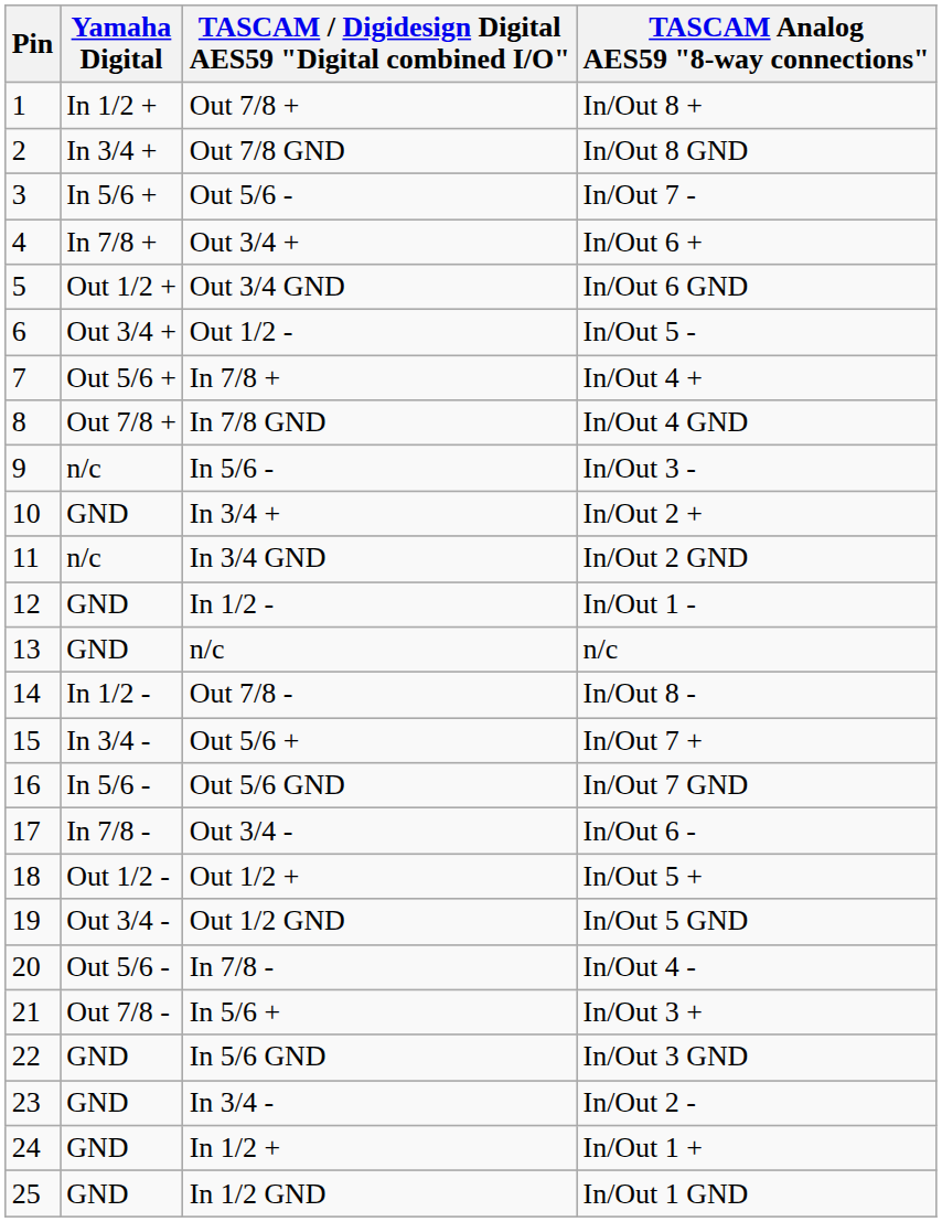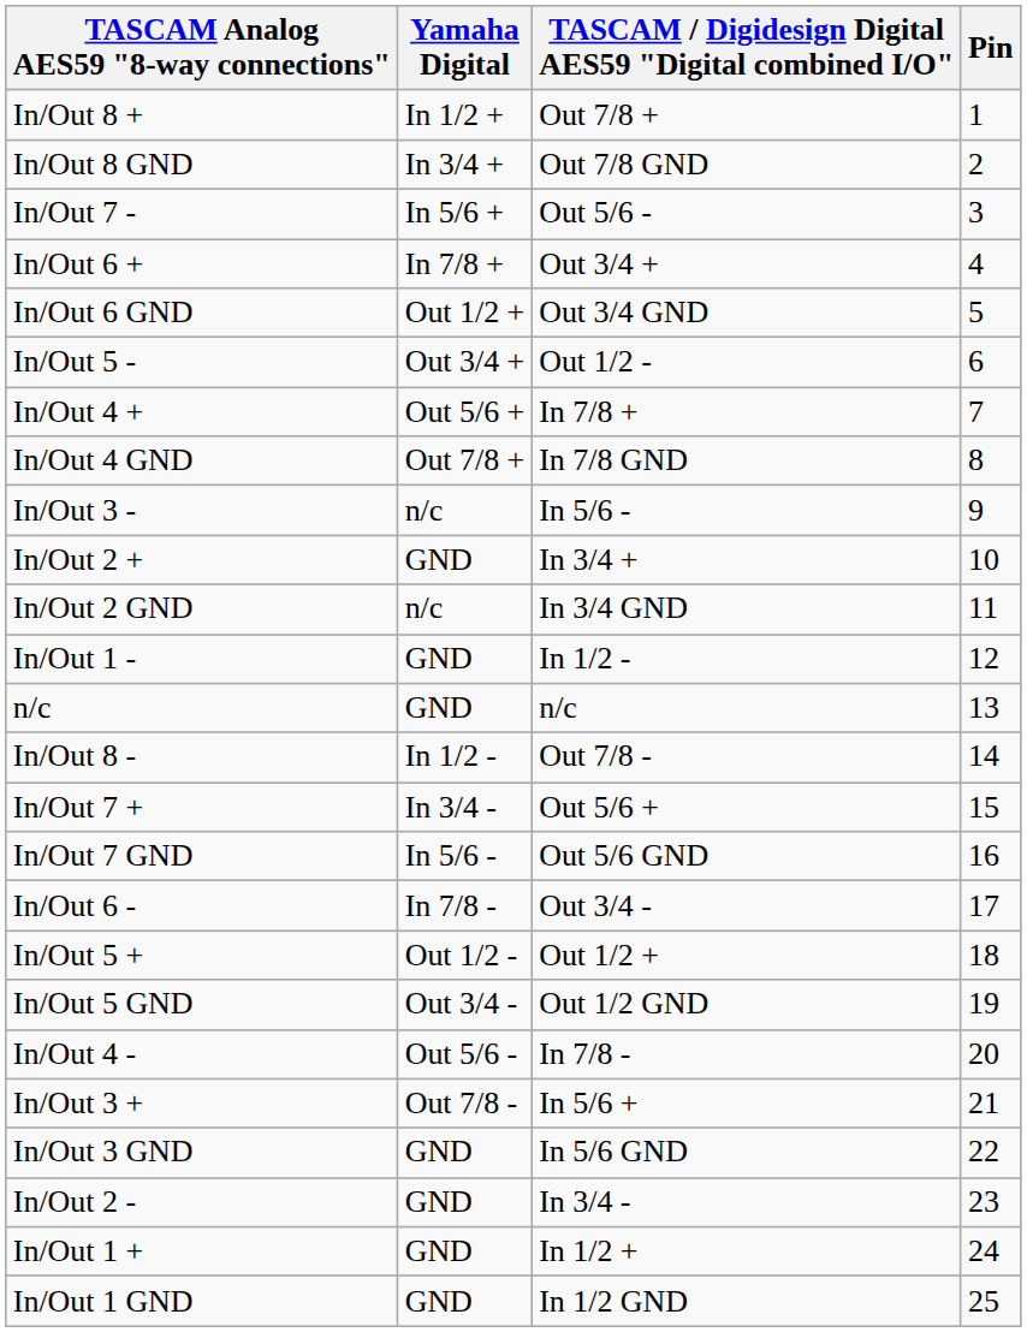 <table class="wikitable">
 <tr>
-<th>Pin</th>
+<th><a href='#'>TASCAM</a> Analog<br>AES59 "8-way connections"</th>
 <th><a href='#'>Yamaha</a><br>Digital</th>
 <th><a href='#'>TASCAM</a> / <a href='#'>Digidesign</a> Digital<br>AES59 "Digital combined I/O"</th>
-<th><a href='#'>TASCAM</a> Analog<br>AES59 "8-way connections"</th>
+<th>Pin</th>
 </tr>
 <tr>
-<td>1</td>
+<td>In/Out 8 +</td>
 <td>In 1/2 +</td>
 <td>Out 7/8 +</td>
-<td>In/Out 8 +</td>
+<td>1</td>
 </tr>
 <tr>
-<td>2</td>
+<td>In/Out 8 GND</td>
 <td>In 3/4 +</td>
 <td>Out 7/8 GND</td>
-<td>In/Out 8 GND</td>
+<td>2</td>
 </tr>
 <tr>
-<td>3</td>
+<td>In/Out 7 -</td>
 <td>In 5/6 +</td>
 <td>Out 5/6 -</td>
-<td>In/Out 7 -</td>
+<td>3</td>
 </tr>
 <tr>
-<td>4</td>
+<td>In/Out 6 +</td>
 <td>In 7/8 +</td>
 <td>Out 3/4 +</td>
-<td>In/Out 6 +</td>
+<td>4</td>
 </tr>
 <tr>
-<td>5</td>
+<td>In/Out 6 GND</td>
 <td>Out 1/2 +</td>
 <td>Out 3/4 GND</td>
-<td>In/Out 6 GND</td>
+<td>5</td>
 </tr>
 <tr>
-<td>6</td>
+<td>In/Out 5 -</td>
 <td>Out 3/4 +</td>
 <td>Out 1/2 -</td>
-<td>In/Out 5 -</td>
+<td>6</td>
 </tr>
 <tr>
-<td>7</td>
+<td>In/Out 4 +</td>
 <td>Out 5/6 +</td>
 <td>In 7/8 +</td>
-<td>In/Out 4 +</td>
+<td>7</td>
 </tr>
 <tr>
-<td>8</td>
+<td>In/Out 4 GND</td>
 <td>Out 7/8 +</td>
 <td>In 7/8 GND</td>
-<td>In/Out 4 GND</td>
+<td>8</td>
 </tr>
 <tr>
-<td>9</td>
+<td>In/Out 3 -</td>
 <td>n/c</td>
 <td>In 5/6 -</td>
-<td>In/Out 3 -</td>
+<td>9</td>
 </tr>
 <tr>
-<td>10</td>
+<td>In/Out 2 +</td>
 <td>GND</td>
 <td>In 3/4 +</td>
-<td>In/Out 2 +</td>
+<td>10</td>
 </tr>
 <tr>
-<td>11</td>
+<td>In/Out 2 GND</td>
 <td>n/c</td>
 <td>In 3/4 GND</td>
-<td>In/Out 2 GND</td>
+<td>11</td>
 </tr>
 <tr>
-<td>12</td>
+<td>In/Out 1 -</td>
 <td>GND</td>
 <td>In 1/2 -</td>
-<td>In/Out 1 -</td>
+<td>12</td>
 </tr>
 <tr>
-<td>13</td>
+<td>n/c</td>
 <td>GND</td>
 <td>n/c</td>
-<td>n/c</td>
+<td>13</td>
 </tr>
 <tr>
-<td>14</td>
+<td>In/Out 8 -</td>
 <td>In 1/2 -</td>
 <td>Out 7/8 -</td>
-<td>In/Out 8 -</td>
+<td>14</td>
 </tr>
 <tr>
-<td>15</td>
+<td>In/Out 7 +</td>
 <td>In 3/4 -</td>
 <td>Out 5/6 +</td>
-<td>In/Out 7 +</td>
+<td>15</td>
 </tr>
 <tr>
-<td>16</td>
+<td>In/Out 7 GND</td>
 <td>In 5/6 -</td>
 <td>Out 5/6 GND</td>
-<td>In/Out 7 GND</td>
+<td>16</td>
 </tr>
 <tr>
-<td>17</td>
+<td>In/Out 6 -</td>
 <td>In 7/8 -</td>
 <td>Out 3/4 -</td>
-<td>In/Out 6 -</td>
+<td>17</td>
 </tr>
 <tr>
-<td>18</td>
+<td>In/Out 5 +</td>
 <td>Out 1/2 -</td>
 <td>Out 1/2 +</td>
-<td>In/Out 5 +</td>
+<td>18</td>
 </tr>
 <tr>
-<td>19</td>
+<td>In/Out 5 GND</td>
 <td>Out 3/4 -</td>
 <td>Out 1/2 GND</td>
-<td>In/Out 5 GND</td>
+<td>19</td>
 </tr>
 <tr>
-<td>20</td>
+<td>In/Out 4 -</td>
 <td>Out 5/6 -</td>
 <td>In 7/8 -</td>
-<td>In/Out 4 -</td>
+<td>20</td>
 </tr>
 <tr>
-<td>21</td>
+<td>In/Out 3 +</td>
 <td>Out 7/8 -</td>
 <td>In 5/6 +</td>
-<td>In/Out 3 +</td>
+<td>21</td>
 </tr>
 <tr>
-<td>22</td>
+<td>In/Out 3 GND</td>
 <td>GND</td>
 <td>In 5/6 GND</td>
-<td>In/Out 3 GND</td>
+<td>22</td>
 </tr>
 <tr>
-<td>23</td>
+<td>In/Out 2 -</td>
 <td>GND</td>
 <td>In 3/4 -</td>
-<td>In/Out 2 -</td>
+<td>23</td>
 </tr>
 <tr>
-<td>24</td>
+<td>In/Out 1 +</td>
 <td>GND</td>
 <td>In 1/2 +</td>
-<td>In/Out 1 +</td>
+<td>24</td>
 </tr>
 <tr>
-<td>25</td>
+<td>In/Out 1 GND</td>
 <td>GND</td>
 <td>In 1/2 GND</td>
-<td>In/Out 1 GND</td>
+<td>25</td>
 </tr>
 </table>
